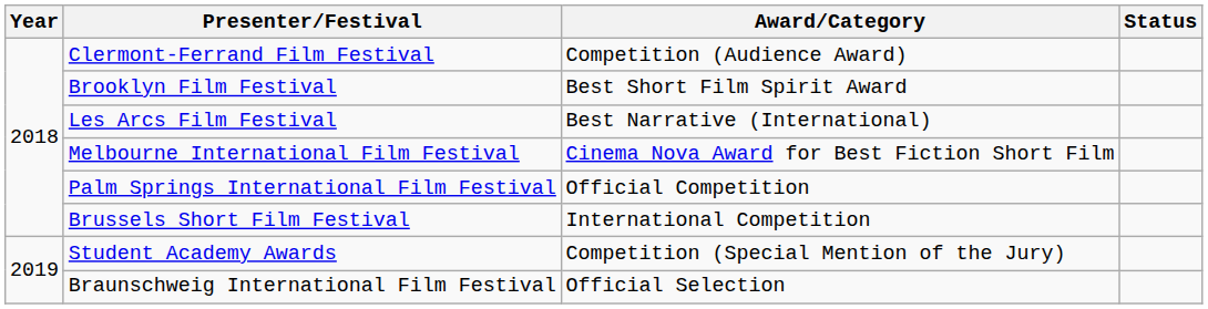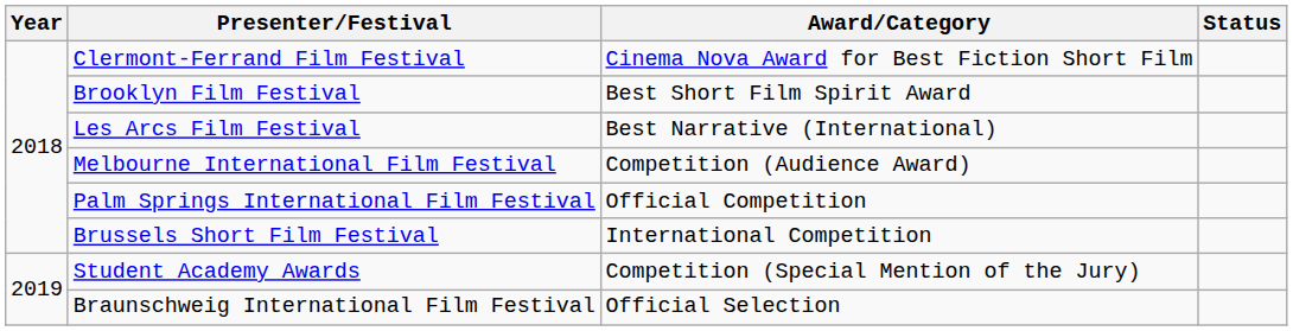 <table class="wikitable">
 <tr>
 <th>Year</th>
 <th>Presenter/Festival</th>
 <th>Award/Category</th>
 <th>Status</th>
 </tr>
 <tr>
 <td rowspan="6">2018</td>
 <td><a href='#'>Clermont-Ferrand Film Festival</a></td>
-<td>Competition (Audience Award)</td>
+<td><a href='#'>Cinema Nova Award</a> for Best Fiction Short Film</td>
 <td></td>
 </tr>
 <tr>
 <td><a href='#'>Brooklyn Film Festival</a></td>
 <td>Best Short Film Spirit Award</td>
 <td></td>
 </tr>
 <tr>
 <td><a href='#'>Les Arcs Film Festival</a></td>
 <td>Best Narrative (International)</td>
 <td></td>
 </tr>
 <tr>
 <td><a href='#'>Melbourne International Film Festival</a></td>
-<td><a href='#'>Cinema Nova Award</a> for Best Fiction Short Film</td>
+<td>Competition (Audience Award)</td>
 <td></td>
 </tr>
 <tr>
 <td><a href='#'>Palm Springs International Film Festival</a></td>
 <td>Official Competition</td>
 <td></td>
 </tr>
 <tr>
 <td><a href='#'>Brussels Short Film Festival</a></td>
 <td>International Competition</td>
 <td></td>
 </tr>
 <tr>
 <td rowspan="2">2019</td>
 <td><a href='#'>Student Academy Awards</a></td>
 <td>Competition (Special Mention of the Jury)</td>
 <td></td>
 </tr>
 <tr>
 <td>Braunschweig International Film Festival</td>
 <td>Official Selection</td>
 <td></td>
 </tr>
 </table>
